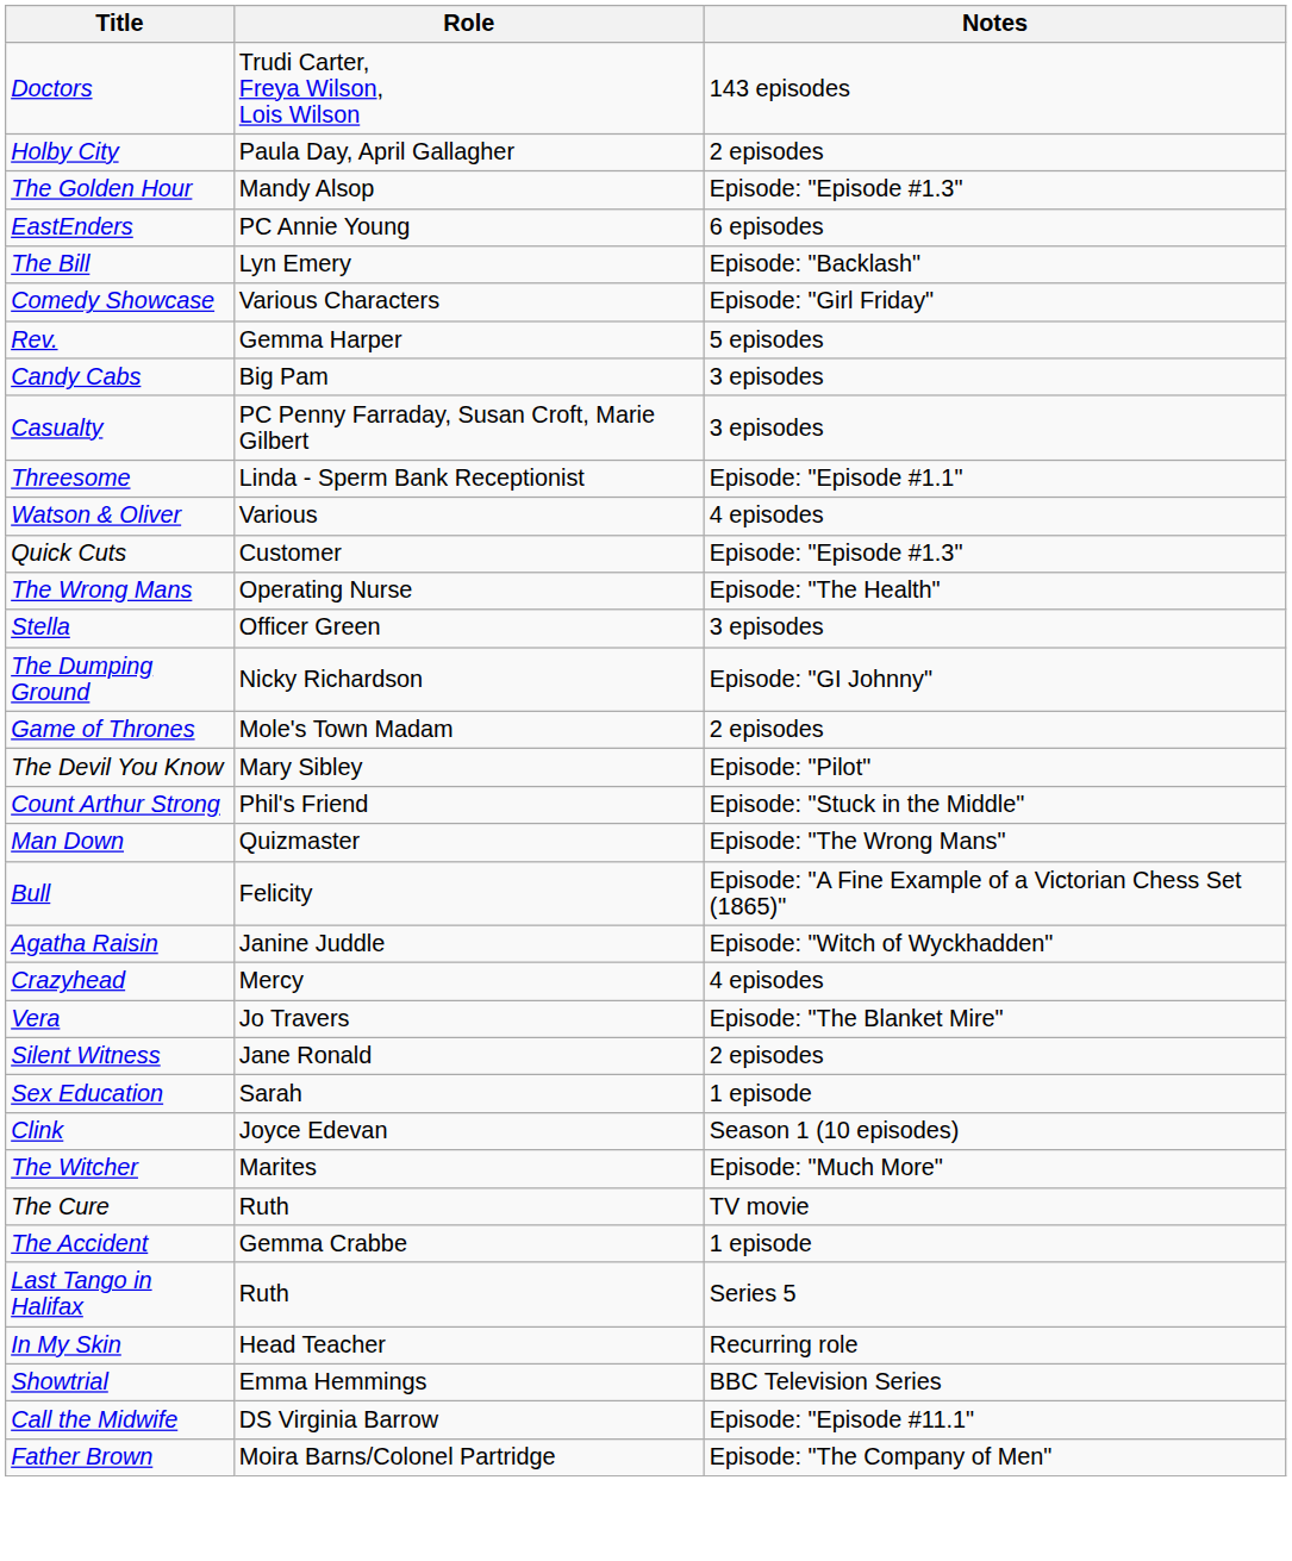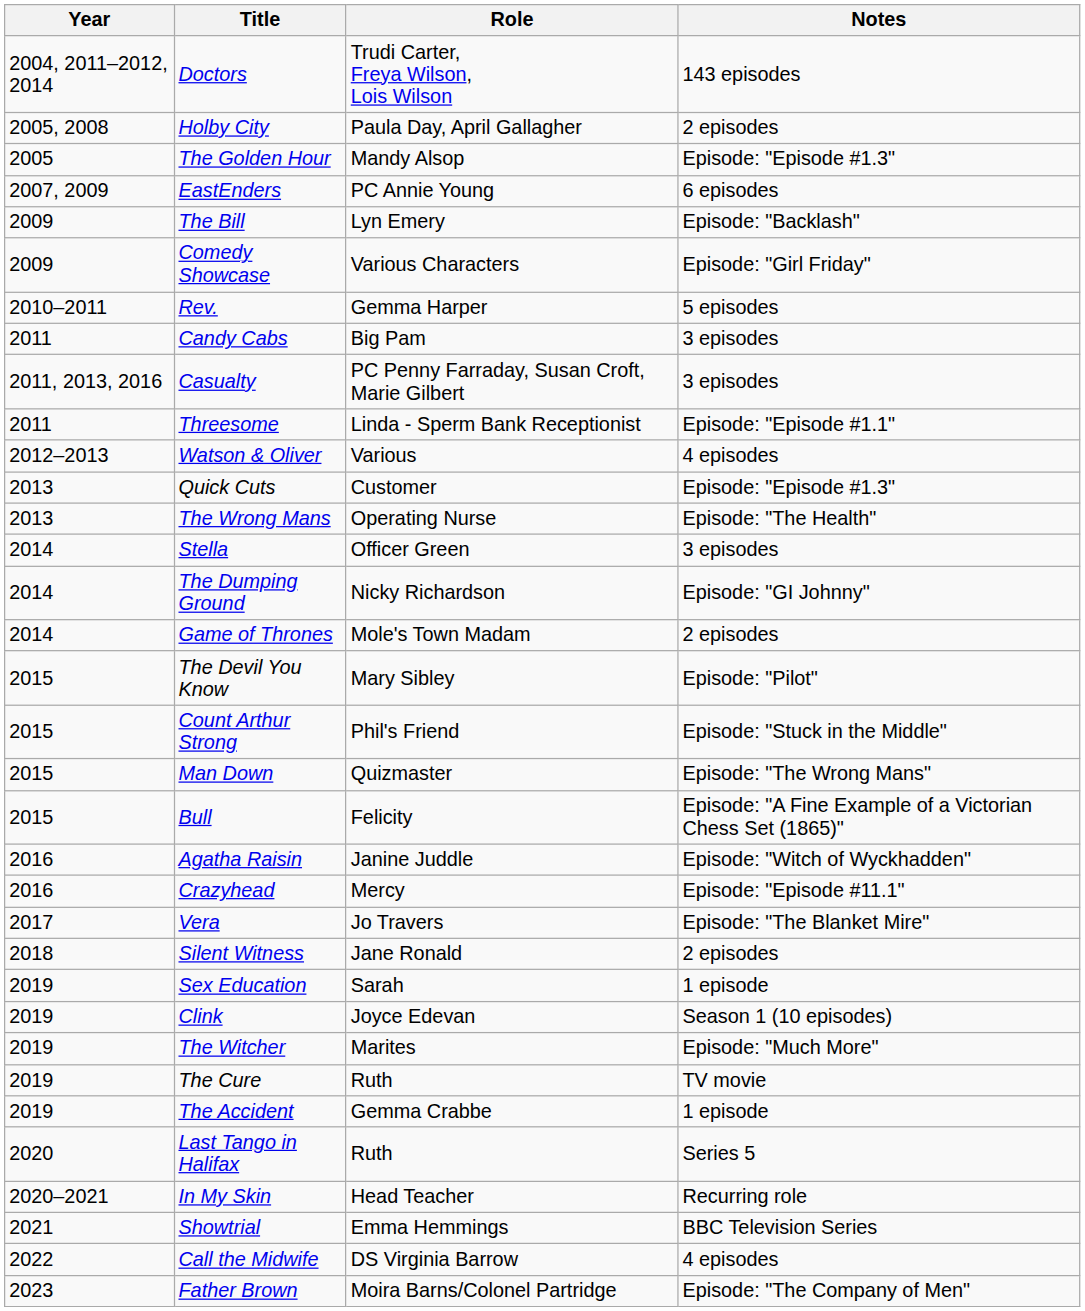 <table class="wikitable sortable">
 <tr>
+<th>Year</th>
 <th>Title</th>
 <th>Role</th>
 <th>Notes</th>
 </tr>
 <tr>
+<td>2004, 2011–2012, 2014</td>
 <td><em><a href='#'>Doctors</a></em></td>
 <td>Trudi Carter,<br><a href='#'>Freya Wilson</a>,<br><a href='#'>Lois Wilson</a></td>
 <td>143 episodes</td>
 </tr>
 <tr>
+<td>2005, 2008</td>
 <td><em><a href='#'>Holby City</a></em></td>
 <td>Paula Day, April Gallagher</td>
 <td>2 episodes</td>
 </tr>
 <tr>
+<td>2005</td>
 <td><em><a href='#'>The Golden Hour</a></em></td>
 <td>Mandy Alsop</td>
 <td>Episode: "Episode #1.3"</td>
 </tr>
 <tr>
+<td>2007, 2009</td>
 <td><em><a href='#'>EastEnders</a></em></td>
 <td>PC Annie Young</td>
 <td>6 episodes</td>
 </tr>
 <tr>
+<td>2009</td>
 <td><em><a href='#'>The Bill</a></em></td>
 <td>Lyn Emery</td>
 <td>Episode: "Backlash"</td>
 </tr>
 <tr>
+<td>2009</td>
 <td><em><a href='#'>Comedy Showcase</a></em></td>
 <td>Various Characters</td>
 <td>Episode: "Girl Friday"</td>
 </tr>
 <tr>
+<td>2010–2011</td>
 <td><em><a href='#'>Rev.</a></em></td>
 <td>Gemma Harper</td>
 <td>5 episodes</td>
 </tr>
 <tr>
+<td>2011</td>
 <td><em><a href='#'>Candy Cabs</a></em></td>
 <td>Big Pam</td>
 <td>3 episodes</td>
 </tr>
 <tr>
+<td>2011, 2013, 2016</td>
 <td><em><a href='#'>Casualty</a></em></td>
 <td>PC Penny Farraday, Susan Croft, Marie Gilbert</td>
 <td>3 episodes</td>
 </tr>
 <tr>
+<td>2011</td>
 <td><em><a href='#'>Threesome</a></em></td>
 <td>Linda - Sperm Bank Receptionist</td>
 <td>Episode: "Episode #1.1"</td>
 </tr>
 <tr>
+<td>2012–2013</td>
 <td><em><a href='#'>Watson & Oliver</a></em></td>
 <td>Various</td>
 <td>4 episodes</td>
 </tr>
 <tr>
+<td>2013</td>
 <td><em>Quick Cuts</em></td>
 <td>Customer</td>
 <td>Episode: "Episode #1.3"</td>
 </tr>
 <tr>
+<td>2013</td>
 <td><em><a href='#'>The Wrong Mans</a></em></td>
 <td>Operating Nurse</td>
 <td>Episode: "The Health"</td>
 </tr>
 <tr>
+<td>2014</td>
 <td><em><a href='#'>Stella</a></em></td>
 <td>Officer Green</td>
 <td>3 episodes</td>
 </tr>
 <tr>
+<td>2014</td>
 <td><em><a href='#'>The Dumping Ground</a></em></td>
 <td>Nicky Richardson</td>
 <td>Episode: "GI Johnny"</td>
 </tr>
 <tr>
+<td>2014</td>
 <td><em><a href='#'>Game of Thrones</a></em></td>
 <td>Mole's Town Madam</td>
 <td>2 episodes</td>
 </tr>
 <tr>
+<td>2015</td>
 <td><em>The Devil You Know</em></td>
 <td>Mary Sibley</td>
 <td>Episode: "Pilot"</td>
 </tr>
 <tr>
+<td>2015</td>
 <td><em><a href='#'>Count Arthur Strong</a></em></td>
 <td>Phil's Friend</td>
 <td>Episode: "Stuck in the Middle"</td>
 </tr>
 <tr>
+<td>2015</td>
 <td><em><a href='#'>Man Down</a></em></td>
 <td>Quizmaster</td>
 <td>Episode: "The Wrong Mans"</td>
 </tr>
 <tr>
+<td>2015</td>
 <td><em><a href='#'>Bull</a></em></td>
 <td>Felicity</td>
 <td>Episode: "A Fine Example of a Victorian Chess Set (1865)"</td>
 </tr>
 <tr>
+<td>2016</td>
 <td><em><a href='#'>Agatha Raisin</a></em></td>
 <td>Janine Juddle</td>
 <td>Episode: "Witch of Wyckhadden"</td>
 </tr>
 <tr>
+<td>2016</td>
 <td><em><a href='#'>Crazyhead</a></em></td>
 <td>Mercy</td>
-<td>4 episodes</td>
+<td>Episode: "Episode #11.1"</td>
 </tr>
 <tr>
+<td>2017</td>
 <td><em><a href='#'>Vera</a></em></td>
 <td>Jo Travers</td>
 <td>Episode: "The Blanket Mire"</td>
 </tr>
 <tr>
+<td>2018</td>
 <td><em><a href='#'>Silent Witness</a></em></td>
 <td>Jane Ronald</td>
 <td>2 episodes</td>
 </tr>
 <tr>
+<td>2019</td>
 <td><em><a href='#'>Sex Education</a></em></td>
 <td>Sarah</td>
 <td>1 episode</td>
 </tr>
 <tr>
+<td>2019</td>
 <td><em><a href='#'>Clink</a></em></td>
 <td>Joyce Edevan</td>
 <td>Season 1 (10 episodes)</td>
 </tr>
 <tr>
+<td>2019</td>
 <td><em><a href='#'>The Witcher</a></em></td>
 <td>Marites</td>
 <td>Episode: "Much More"</td>
 </tr>
 <tr>
+<td>2019</td>
 <td><em>The Cure</em></td>
 <td>Ruth</td>
 <td>TV movie</td>
 </tr>
 <tr>
+<td>2019</td>
 <td><em><a href='#'>The Accident</a></em></td>
 <td>Gemma Crabbe</td>
 <td>1 episode</td>
 </tr>
 <tr>
+<td>2020</td>
 <td><em><a href='#'>Last Tango in Halifax</a></em></td>
 <td>Ruth</td>
 <td>Series 5</td>
 </tr>
 <tr>
+<td>2020–2021</td>
 <td><em><a href='#'>In My Skin</a></em></td>
 <td>Head Teacher</td>
 <td>Recurring role</td>
 </tr>
 <tr>
+<td>2021</td>
 <td><em><a href='#'>Showtrial</a></em></td>
 <td>Emma Hemmings</td>
 <td>BBC Television Series</td>
 </tr>
 <tr>
+<td>2022</td>
 <td><em><a href='#'>Call the Midwife</a></em></td>
 <td>DS Virginia Barrow</td>
-<td>Episode: "Episode #11.1"</td>
+<td>4 episodes</td>
 </tr>
 <tr>
+<td>2023</td>
 <td><em><a href='#'>Father Brown</a></em></td>
 <td>Moira Barns/Colonel Partridge</td>
 <td>Episode: "The Company of Men"</td>
 </tr>
 </table>
